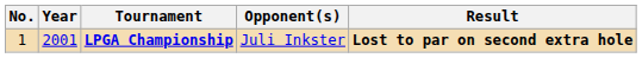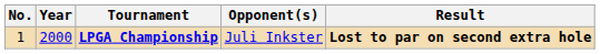 <table class="wikitable" style="font-size:95%;">
 <tr>
 <th>No.</th>
 <th>Year</th>
 <th>Tournament</th>
 <th>Opponent(s)</th>
 <th>Result</th>
 </tr>
 <tr style="background:#F5DEB3;">
 <td align="center">1</td>
-<td align="center"><a href='#'>2001</a></td>
+<td align="center"><a href='#'>2000</a></td>
 <td><strong><a href='#'>LPGA Championship</a></strong></td>
 <td> <a href='#'>Juli Inkster</a></td>
 <td><strong>Lost to par on second extra hole</strong></td>
 </tr>
 </table>
